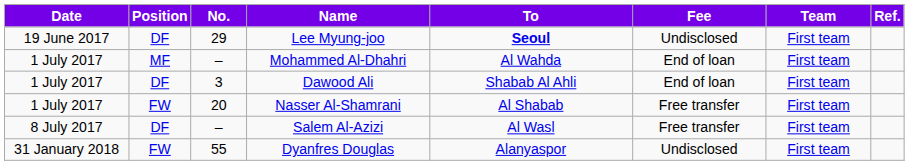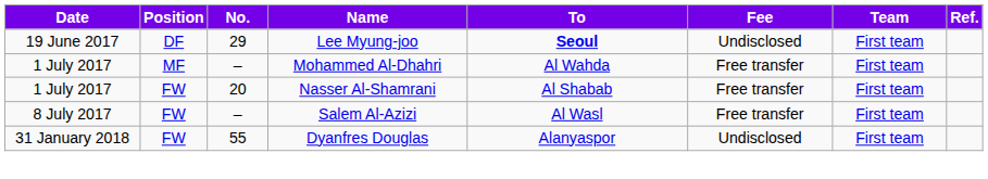 <table class="wikitable" style="text-align:center; font-size:90%; ">
 <tr>
 <th style="background:#7300E6; color:#FFFFFF; width:120px;">Date</th>
 <th style="background:#7300E6; color:#FFFFFF; width:50px;">Position</th>
 <th style="background:#7300E6; color:#FFFFFF; width:50px;">No.</th>
 <th style="background:#7300E6; color:#FFFFFF; width:180px;">Name</th>
 <th style="background:#7300E6; color:#FFFFFF; width:200px;">To</th>
 <th style="background:#7300E6; color:#FFFFFF; width:130px;">Fee</th>
 <th style="background:#7300E6; color:#FFFFFF; width:100px;">Team</th>
 <th style="background:#7300E6; color:#FFFFFF; width:25px;">Ref.</th>
 </tr>
 <tr>
 <td>19 June 2017</td>
 <td><a href='#'>DF</a></td>
 <td>29</td>
 <td> <a href='#'>Lee Myung-joo</a></td>
 <td><strong> <a href='#'>Seoul</a></strong></td>
 <td>Undisclosed</td>
 <td><a href='#'>First team</a></td>
 <td></td>
 </tr>
 <tr>
 <td>1 July 2017</td>
 <td><a href='#'>MF</a></td>
 <td>–</td>
 <td> <a href='#'>Mohammed Al-Dhahri</a></td>
 <td> <a href='#'>Al Wahda</a></td>
-<td>End of loan</td>
-<td><a href='#'>First team</a></td>
-<td></td>
-</tr>
-<tr>
-<td>1 July 2017</td>
-<td><a href='#'>DF</a></td>
-<td>3</td>
-<td> <a href='#'>Dawood Ali</a></td>
-<td> <a href='#'>Shabab Al Ahli</a></td>
-<td>End of loan</td>
+<td>Free transfer</td>
 <td><a href='#'>First team</a></td>
 <td></td>
 </tr>
 <tr>
 <td>1 July 2017</td>
 <td><a href='#'>FW</a></td>
 <td>20</td>
 <td> <a href='#'>Nasser Al-Shamrani</a></td>
 <td> <a href='#'>Al Shabab</a></td>
 <td>Free transfer</td>
 <td><a href='#'>First team</a></td>
 <td></td>
 </tr>
 <tr>
 <td>8 July 2017</td>
-<td><a href='#'>DF</a></td>
+<td><a href='#'>FW</a></td>
 <td>–</td>
 <td> <a href='#'>Salem Al-Azizi</a></td>
 <td> <a href='#'>Al Wasl</a></td>
 <td>Free transfer</td>
 <td><a href='#'>First team</a></td>
 <td></td>
 </tr>
 <tr>
 <td>31 January 2018</td>
 <td><a href='#'>FW</a></td>
 <td>55</td>
 <td> <a href='#'>Dyanfres Douglas</a></td>
 <td> <a href='#'>Alanyaspor</a></td>
 <td>Undisclosed</td>
 <td><a href='#'>First team</a></td>
 <td></td>
 </tr>
 </table>
